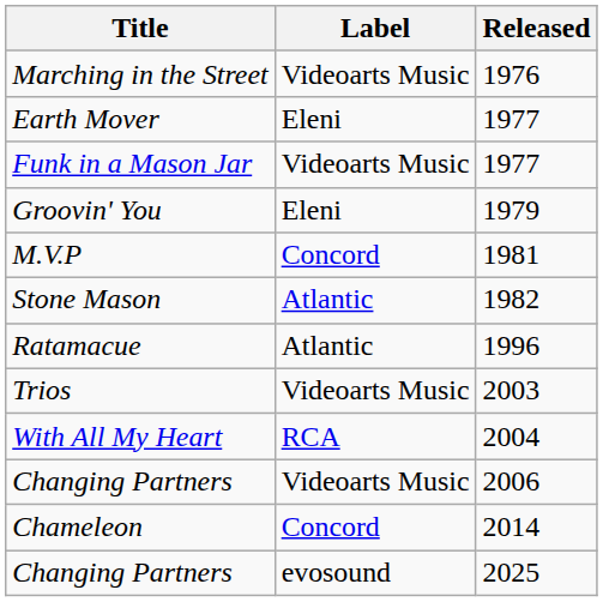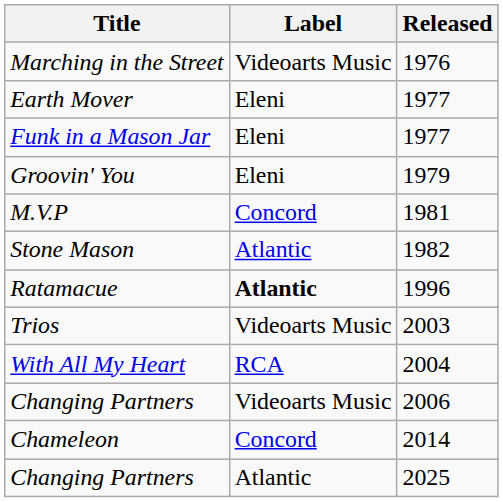 <table class="wikitable">
 <tr>
 <th>Title</th>
 <th>Label</th>
 <th>Released</th>
 </tr>
 <tr>
 <td><em>Marching in the Street</em></td>
 <td>Videoarts Music</td>
 <td>1976</td>
 </tr>
 <tr>
 <td><em>Earth Mover</em></td>
 <td>Eleni</td>
 <td>1977</td>
 </tr>
 <tr>
 <td><em><a href='#'>Funk in a Mason Jar</a></em></td>
-<td>Videoarts Music</td>
+<td>Eleni</td>
 <td>1977</td>
 </tr>
 <tr>
 <td><em>Groovin' You</em></td>
 <td>Eleni</td>
 <td>1979</td>
 </tr>
 <tr>
 <td><em>M.V.P</em></td>
 <td><a href='#'>Concord</a></td>
 <td>1981</td>
 </tr>
 <tr>
 <td><em>Stone Mason</em></td>
 <td><a href='#'>Atlantic</a></td>
 <td>1982</td>
 </tr>
 <tr>
 <td><em>Ratamacue</em></td>
-<td>Atlantic</td>
+<td><strong>Atlantic</strong></td>
 <td>1996</td>
 </tr>
 <tr>
 <td><em>Trios</em></td>
 <td>Videoarts Music</td>
 <td>2003</td>
 </tr>
 <tr>
 <td><em><a href='#'>With All My Heart</a></em></td>
 <td><a href='#'>RCA</a></td>
 <td>2004</td>
 </tr>
 <tr>
 <td><em>Changing Partners</em></td>
 <td>Videoarts Music</td>
 <td>2006</td>
 </tr>
 <tr>
 <td><em>Chameleon</em></td>
 <td><a href='#'>Concord</a></td>
 <td>2014</td>
 </tr>
 <tr>
 <td><em>Changing Partners</em></td>
-<td>evosound</td>
+<td>Atlantic</td>
 <td>2025</td>
 </tr>
 </table>
